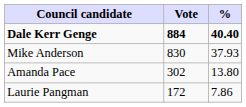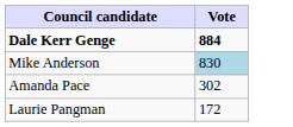 <table class="wikitable">
 <tr>
 <th style="background:#ddf; width:200px;">Council candidate</th>
 <th style="background:#ddf; width:50px;">Vote</th>
-<th style="background:#ddf; width:30px;">%</th>
 </tr>
 <tr>
 <td><strong>Dale Kerr Genge</strong></td>
 <td><strong>884</strong></td>
-<td><strong>40.40</strong></td>
 </tr>
 <tr>
 <td>Mike Anderson</td>
-<td>830</td>
-<td>37.93</td>
+<td style="background: lightblue;">830</td>
 </tr>
 <tr>
 <td>Amanda Pace</td>
 <td>302</td>
-<td>13.80</td>
 </tr>
 <tr>
 <td>Laurie Pangman</td>
 <td>172</td>
-<td>7.86</td>
 </tr>
 </table>
